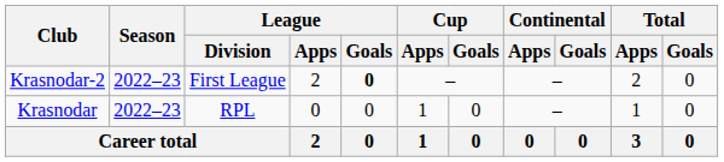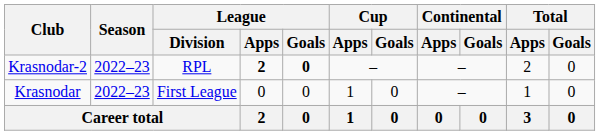 <table class="wikitable" style="text-align:center">
 <tr>
 <th rowspan="2">Club</th>
 <th rowspan="2">Season</th>
 <th colspan="3">League</th>
 <th colspan="2">Cup</th>
 <th colspan="2">Continental</th>
 <th colspan="2">Total</th>
 </tr>
 <tr>
 <th>Division</th>
 <th>Apps</th>
 <th>Goals</th>
 <th>Apps</th>
 <th>Goals</th>
 <th>Apps</th>
 <th>Goals</th>
 <th>Apps</th>
 <th>Goals</th>
 </tr>
 <tr>
 <td><a href='#'>Krasnodar-2</a></td>
 <td><a href='#'>2022–23</a></td>
-<td><a href='#'>First League</a></td>
-<td>2</td>
+<td><a href='#'>RPL</a></td>
+<td><strong>2</strong></td>
 <td><strong>0</strong></td>
 <td colspan="2">–</td>
 <td colspan="2">–</td>
 <td>2</td>
 <td>0</td>
 </tr>
 <tr>
 <td><a href='#'>Krasnodar</a></td>
 <td><a href='#'>2022–23</a></td>
-<td><a href='#'>RPL</a></td>
+<td><a href='#'>First League</a></td>
 <td>0</td>
 <td>0</td>
 <td>1</td>
 <td>0</td>
 <td colspan="2">–</td>
 <td>1</td>
 <td>0</td>
 </tr>
 <tr>
 <th colspan="3">Career total</th>
 <th>2</th>
 <th>0</th>
 <th>1</th>
 <th>0</th>
 <th>0</th>
 <th>0</th>
 <th>3</th>
 <th>0</th>
 </tr>
 </table>
